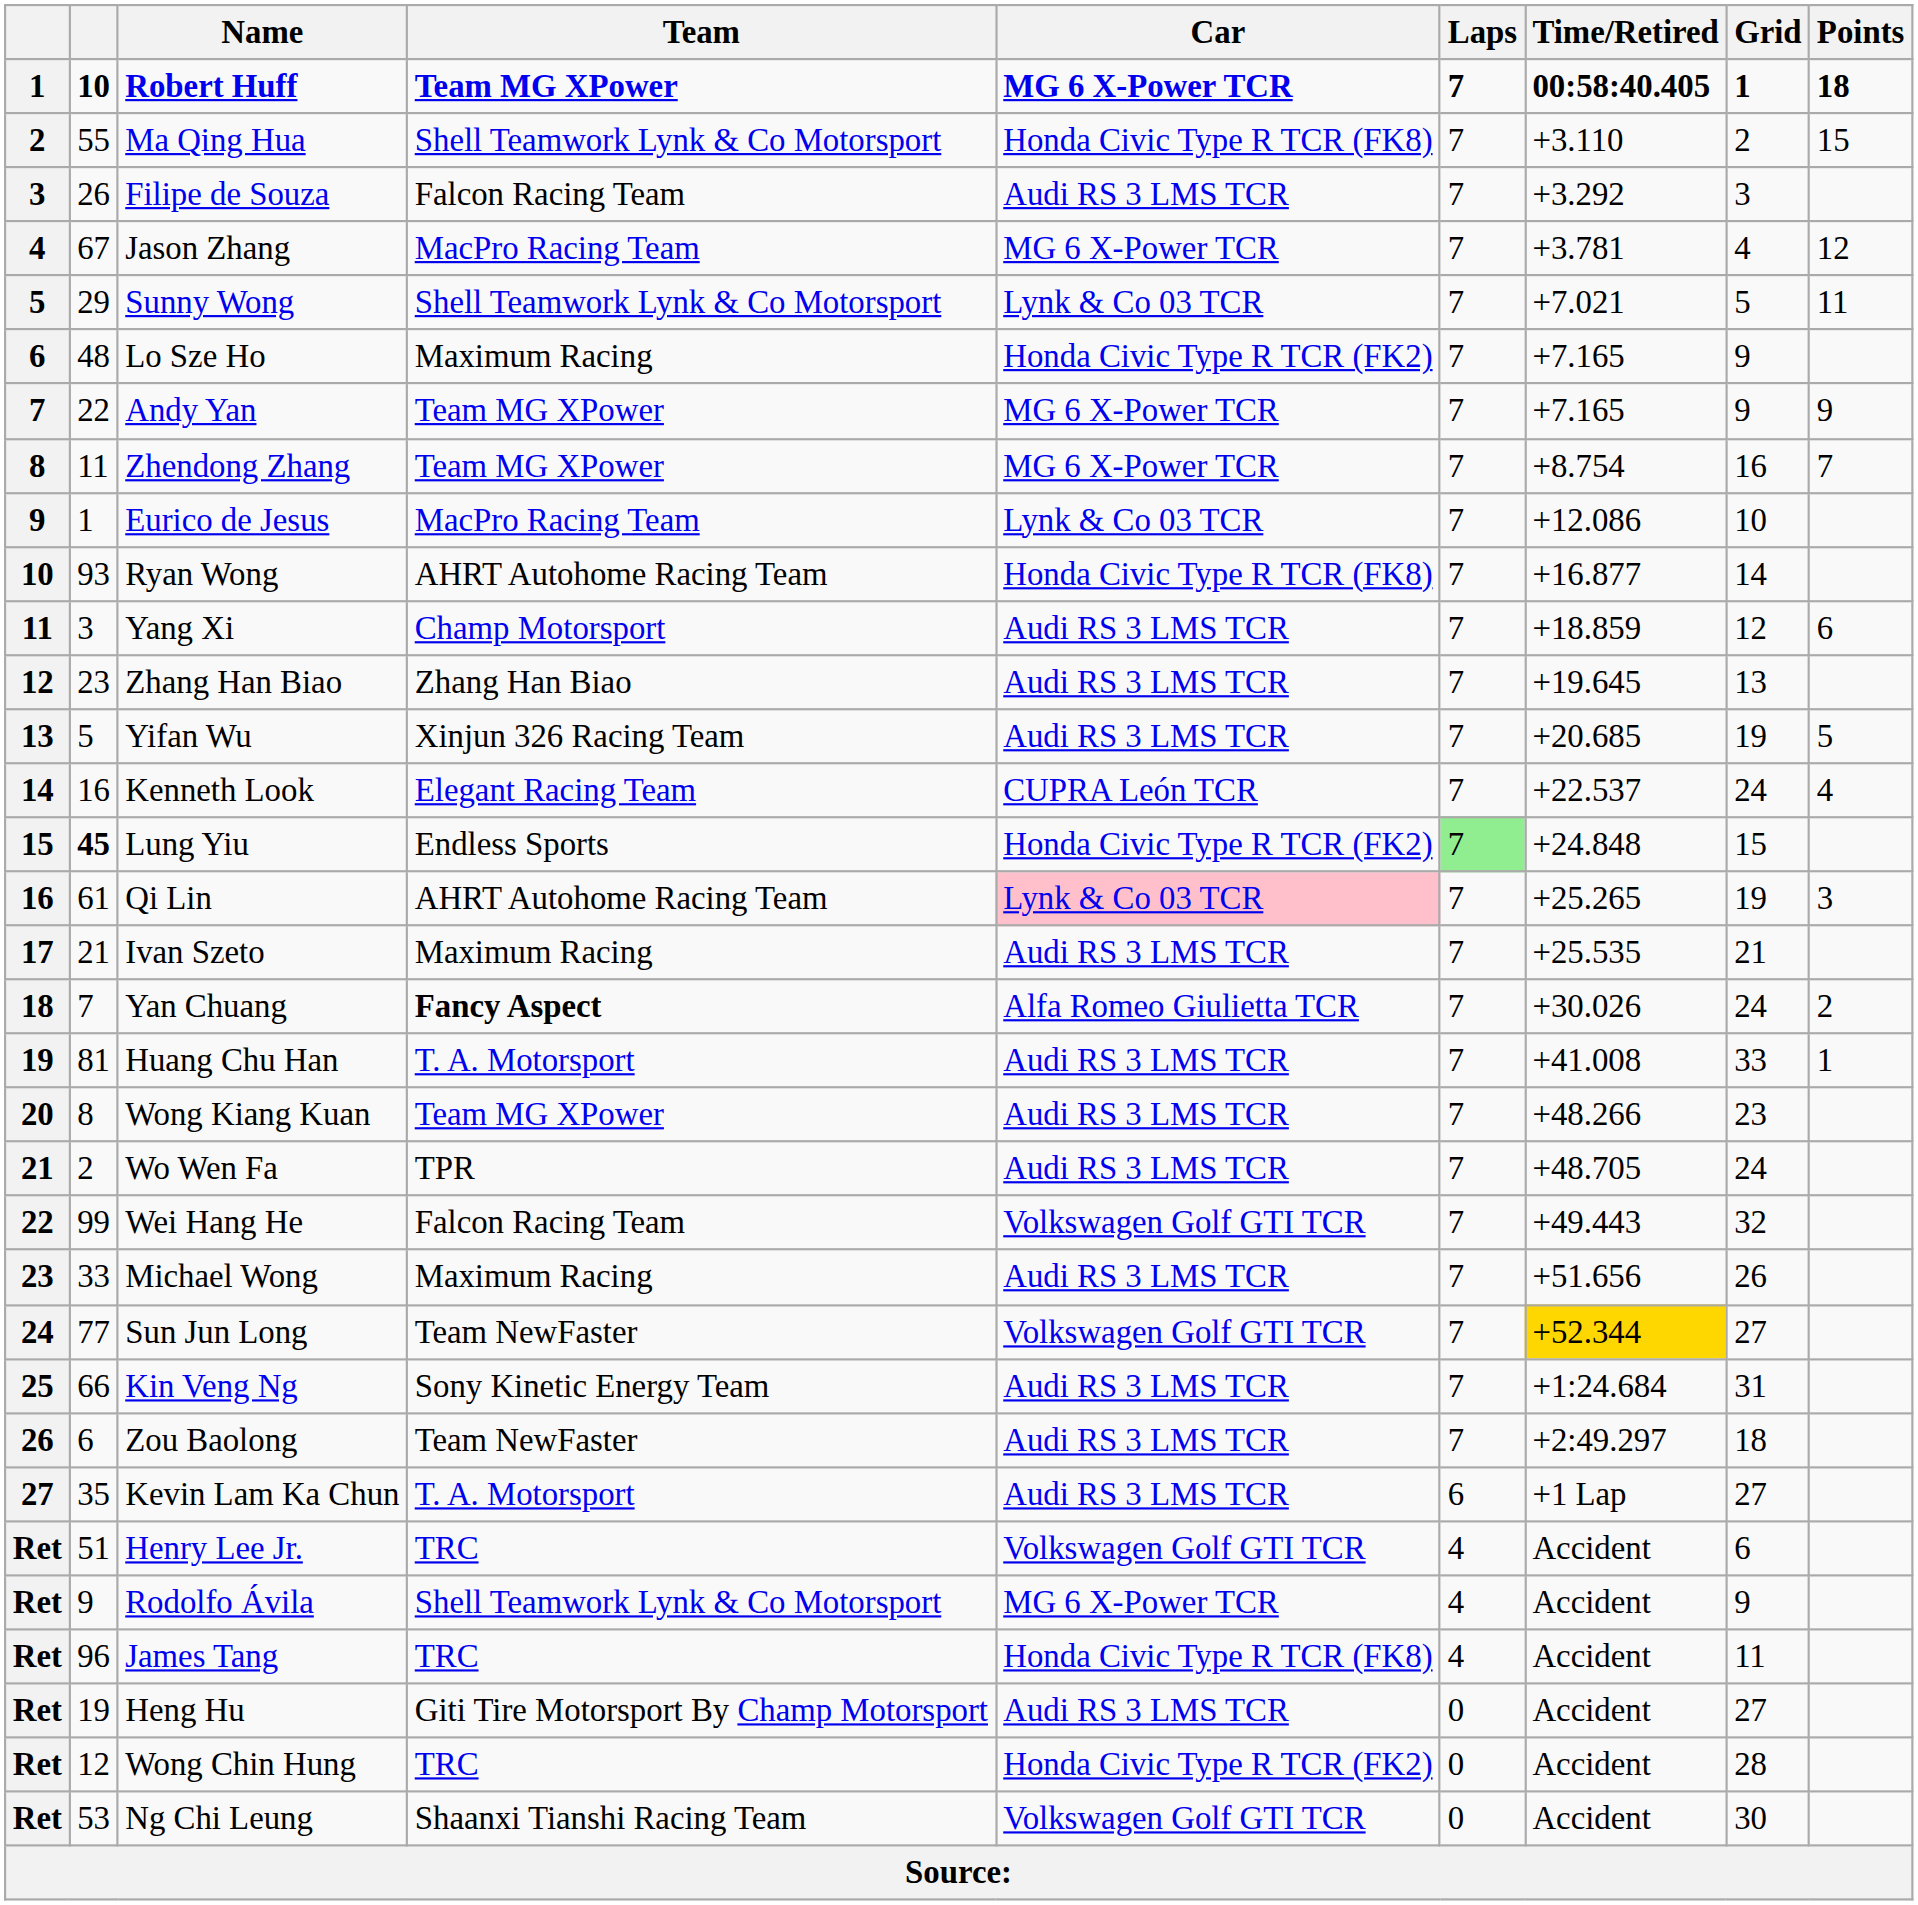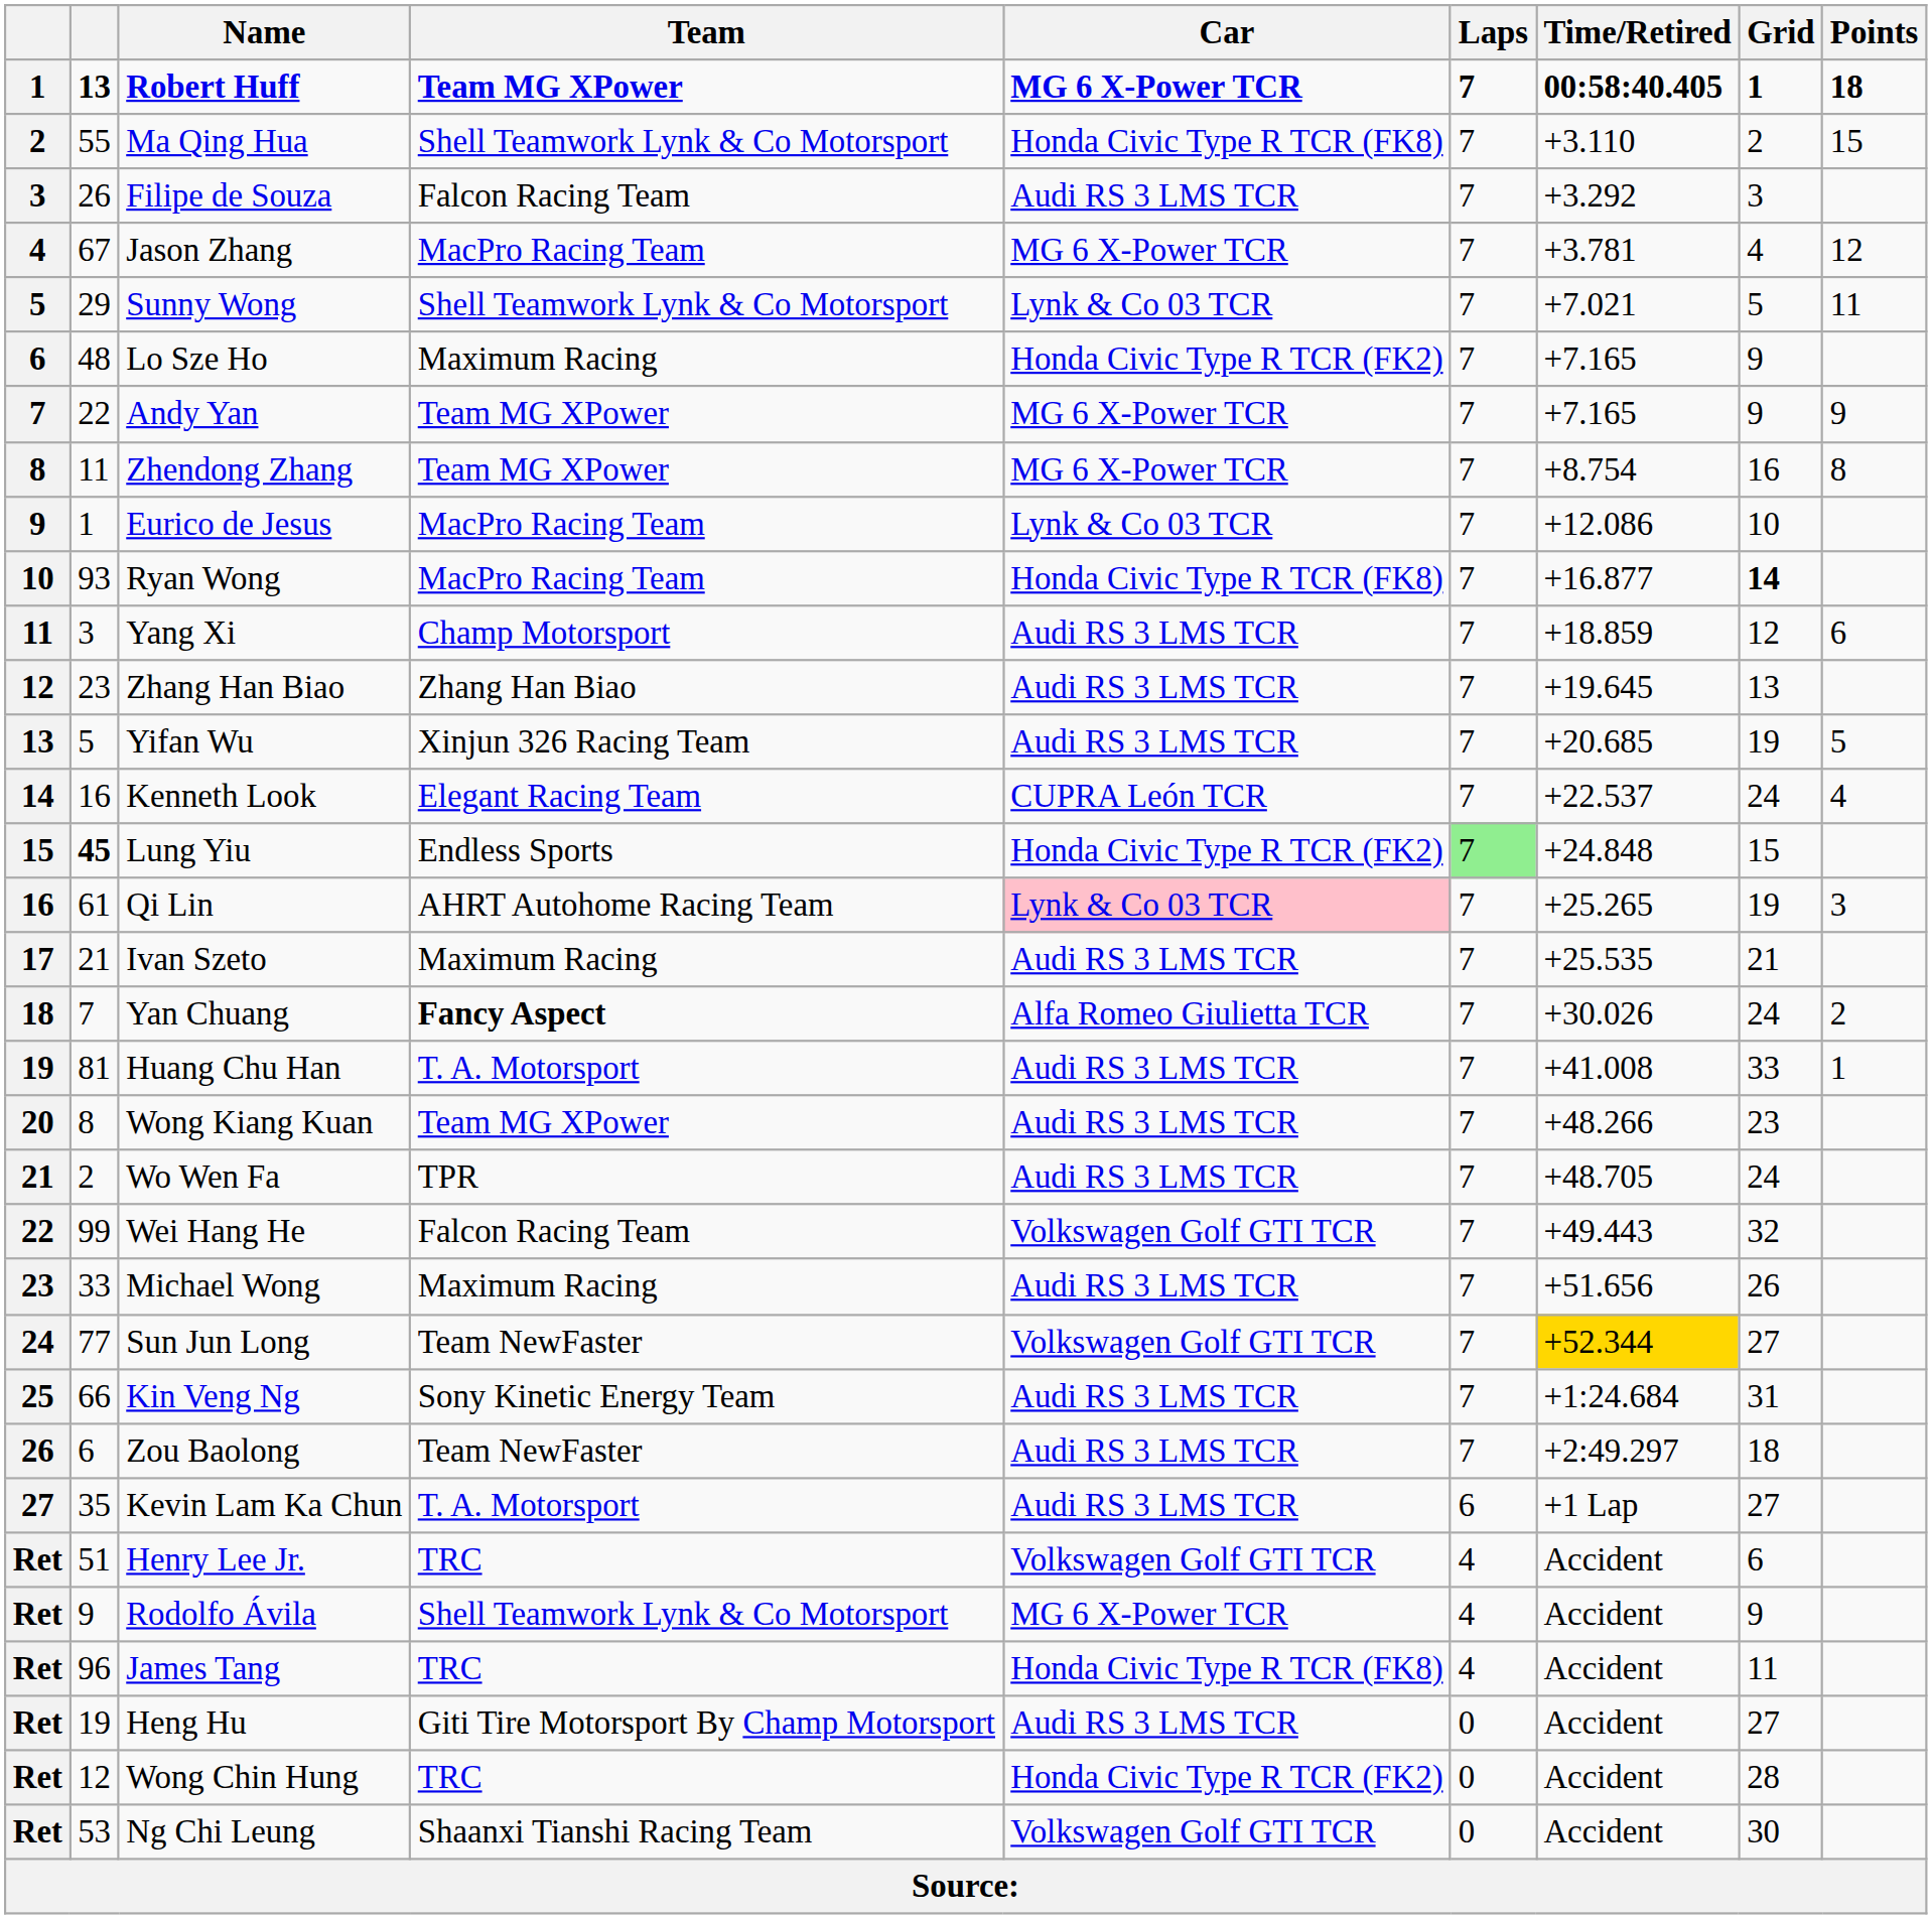 <table class="wikitable sortable" style="font-size: 95%;">
 <tr>
 <th></th>
 <th></th>
 <th>Name</th>
 <th>Team</th>
 <th>Car</th>
 <th>Laps</th>
 <th>Time/Retired</th>
 <th>Grid</th>
 <th>Points</th>
 </tr>
 <tr>
 <th>1</th>
-<td><strong>10</strong></td>
+<td><strong>13</strong></td>
 <td><strong> <a href='#'>Robert Huff</a></strong></td>
 <td><strong><a href='#'>Team MG XPower</a></strong></td>
 <td><strong><a href='#'>MG 6 X-Power TCR</a></strong></td>
 <td><strong>7</strong></td>
 <td><strong>00:58:40.405</strong></td>
 <td><strong>1</strong></td>
 <td><strong>18</strong></td>
 </tr>
 <tr>
 <th>2</th>
 <td>55</td>
 <td> <a href='#'>Ma Qing Hua</a></td>
 <td><a href='#'>Shell Teamwork Lynk & Co Motorsport</a></td>
 <td><a href='#'>Honda Civic Type R TCR (FK8)</a></td>
 <td>7</td>
 <td>+3.110</td>
 <td>2</td>
 <td>15</td>
 </tr>
 <tr>
 <th>3</th>
 <td>26</td>
 <td> <a href='#'>Filipe de Souza</a></td>
 <td>Falcon Racing Team</td>
 <td><a href='#'>Audi RS 3 LMS TCR</a></td>
 <td>7</td>
 <td>+3.292</td>
 <td>3</td>
 <td></td>
 </tr>
 <tr>
 <th>4</th>
 <td>67</td>
 <td> Jason Zhang</td>
 <td><a href='#'>MacPro Racing Team</a></td>
 <td><a href='#'>MG 6 X-Power TCR</a></td>
 <td>7</td>
 <td>+3.781</td>
 <td>4</td>
 <td>12</td>
 </tr>
 <tr>
 <th>5</th>
 <td>29</td>
 <td> <a href='#'>Sunny Wong</a></td>
 <td><a href='#'>Shell Teamwork Lynk & Co Motorsport</a></td>
 <td><a href='#'>Lynk & Co 03 TCR</a></td>
 <td>7</td>
 <td>+7.021</td>
 <td>5</td>
 <td>11</td>
 </tr>
 <tr>
 <th>6</th>
 <td>48</td>
 <td> Lo Sze Ho</td>
 <td>Maximum Racing</td>
 <td><a href='#'>Honda Civic Type R TCR (FK2)</a></td>
 <td>7</td>
 <td>+7.165</td>
 <td>9</td>
 <td></td>
 </tr>
 <tr>
 <th>7</th>
 <td>22</td>
 <td> <a href='#'>Andy Yan</a></td>
 <td><a href='#'>Team MG XPower</a></td>
 <td><a href='#'>MG 6 X-Power TCR</a></td>
 <td>7</td>
 <td>+7.165</td>
 <td>9</td>
 <td>9</td>
 </tr>
 <tr>
 <th>8</th>
 <td>11</td>
 <td> <a href='#'>Zhendong Zhang</a></td>
 <td><a href='#'>Team MG XPower</a></td>
 <td><a href='#'>MG 6 X-Power TCR</a></td>
 <td>7</td>
 <td>+8.754</td>
 <td>16</td>
-<td>7</td>
+<td>8</td>
 </tr>
 <tr>
 <th>9</th>
 <td>1</td>
 <td> <a href='#'>Eurico de Jesus</a></td>
 <td><a href='#'>MacPro Racing Team</a></td>
 <td><a href='#'>Lynk & Co 03 TCR</a></td>
 <td>7</td>
 <td>+12.086</td>
 <td>10</td>
 <td></td>
 </tr>
 <tr>
 <th>10</th>
 <td>93</td>
 <td> Ryan Wong</td>
-<td>AHRT Autohome Racing Team</td>
+<td><a href='#'>MacPro Racing Team</a></td>
 <td><a href='#'>Honda Civic Type R TCR (FK8)</a></td>
 <td>7</td>
 <td>+16.877</td>
-<td>14</td>
+<td><strong>14</strong></td>
 <td></td>
 </tr>
 <tr>
 <th>11</th>
 <td>3</td>
 <td> Yang Xi</td>
 <td><a href='#'>Champ Motorsport</a></td>
 <td><a href='#'>Audi RS 3 LMS TCR</a></td>
 <td>7</td>
 <td>+18.859</td>
 <td>12</td>
 <td>6</td>
 </tr>
 <tr>
 <th>12</th>
 <td>23</td>
 <td> Zhang Han Biao</td>
 <td>Zhang Han Biao</td>
 <td><a href='#'>Audi RS 3 LMS TCR</a></td>
 <td>7</td>
 <td>+19.645</td>
 <td>13</td>
 <td></td>
 </tr>
 <tr>
 <th>13</th>
 <td>5</td>
 <td> Yifan Wu</td>
 <td>Xinjun 326 Racing Team</td>
 <td><a href='#'>Audi RS 3 LMS TCR</a></td>
 <td>7</td>
 <td>+20.685</td>
 <td>19</td>
 <td>5</td>
 </tr>
 <tr>
 <th>14</th>
 <td>16</td>
 <td> Kenneth Look</td>
 <td><a href='#'>Elegant Racing Team</a></td>
 <td><a href='#'>CUPRA León TCR</a></td>
 <td>7</td>
 <td>+22.537</td>
 <td>24</td>
 <td>4</td>
 </tr>
 <tr>
 <th>15</th>
 <td><strong>45</strong></td>
 <td> Lung Yiu</td>
 <td>Endless Sports</td>
 <td><a href='#'>Honda Civic Type R TCR (FK2)</a></td>
 <td style="background: lightgreen;">7</td>
 <td>+24.848</td>
 <td>15</td>
 <td></td>
 </tr>
 <tr>
 <th>16</th>
 <td>61</td>
 <td> Qi Lin</td>
 <td>AHRT Autohome Racing Team</td>
 <td style="background: pink;"><a href='#'>Lynk & Co 03 TCR</a></td>
 <td>7</td>
 <td>+25.265</td>
 <td>19</td>
 <td>3</td>
 </tr>
 <tr>
 <th>17</th>
 <td>21</td>
 <td> Ivan Szeto</td>
 <td>Maximum Racing</td>
 <td><a href='#'>Audi RS 3 LMS TCR</a></td>
 <td>7</td>
 <td>+25.535</td>
 <td>21</td>
 <td></td>
 </tr>
 <tr>
 <th>18</th>
 <td>7</td>
 <td> Yan Chuang</td>
 <td><strong>Fancy Aspect</strong></td>
 <td><a href='#'>Alfa Romeo Giulietta TCR</a></td>
 <td>7</td>
 <td>+30.026</td>
 <td>24</td>
 <td>2</td>
 </tr>
 <tr>
 <th>19</th>
 <td>81</td>
 <td> Huang Chu Han</td>
 <td><a href='#'>T. A. Motorsport</a></td>
 <td><a href='#'>Audi RS 3 LMS TCR</a></td>
 <td>7</td>
 <td>+41.008</td>
 <td>33</td>
 <td>1</td>
 </tr>
 <tr>
 <th>20</th>
 <td>8</td>
 <td> Wong Kiang Kuan</td>
 <td><a href='#'>Team MG XPower</a></td>
 <td><a href='#'>Audi RS 3 LMS TCR</a></td>
 <td>7</td>
 <td>+48.266</td>
 <td>23</td>
 <td></td>
 </tr>
 <tr>
 <th>21</th>
 <td>2</td>
 <td> Wo Wen Fa</td>
 <td>TPR</td>
 <td><a href='#'>Audi RS 3 LMS TCR</a></td>
 <td>7</td>
 <td>+48.705</td>
 <td>24</td>
 <td></td>
 </tr>
 <tr>
 <th>22</th>
 <td>99</td>
 <td> Wei Hang He</td>
 <td>Falcon Racing Team</td>
 <td><a href='#'>Volkswagen Golf GTI TCR</a></td>
 <td>7</td>
 <td>+49.443</td>
 <td>32</td>
 <td></td>
 </tr>
 <tr>
 <th>23</th>
 <td>33</td>
 <td> Michael Wong</td>
 <td>Maximum Racing</td>
 <td><a href='#'>Audi RS 3 LMS TCR</a></td>
 <td>7</td>
 <td>+51.656</td>
 <td>26</td>
 <td></td>
 </tr>
 <tr>
 <th>24</th>
 <td>77</td>
 <td> Sun Jun Long</td>
 <td>Team NewFaster</td>
 <td><a href='#'>Volkswagen Golf GTI TCR</a></td>
 <td>7</td>
 <td style="background: gold;">+52.344</td>
 <td>27</td>
 <td></td>
 </tr>
 <tr>
 <th>25</th>
 <td>66</td>
 <td> <a href='#'>Kin Veng Ng</a></td>
 <td>Sony Kinetic Energy Team</td>
 <td><a href='#'>Audi RS 3 LMS TCR</a></td>
 <td>7</td>
 <td>+1:24.684</td>
 <td>31</td>
 <td></td>
 </tr>
 <tr>
 <th>26</th>
 <td>6</td>
 <td> Zou Baolong</td>
 <td>Team NewFaster</td>
 <td><a href='#'>Audi RS 3 LMS TCR</a></td>
 <td>7</td>
 <td>+2:49.297</td>
 <td>18</td>
 <td></td>
 </tr>
 <tr>
 <th>27</th>
 <td>35</td>
 <td> Kevin Lam Ka Chun</td>
 <td><a href='#'>T. A. Motorsport</a></td>
 <td><a href='#'>Audi RS 3 LMS TCR</a></td>
 <td>6</td>
 <td>+1 Lap</td>
 <td>27</td>
 <td></td>
 </tr>
 <tr>
 <th>Ret</th>
 <td>51</td>
 <td> <a href='#'>Henry Lee Jr.</a></td>
 <td><a href='#'>TRC</a></td>
 <td><a href='#'>Volkswagen Golf GTI TCR</a></td>
 <td>4</td>
 <td>Accident</td>
 <td>6</td>
 <td></td>
 </tr>
 <tr>
 <th>Ret</th>
 <td>9</td>
 <td> <a href='#'>Rodolfo Ávila</a></td>
 <td><a href='#'>Shell Teamwork Lynk & Co Motorsport</a></td>
 <td><a href='#'>MG 6 X-Power TCR</a></td>
 <td>4</td>
 <td>Accident</td>
 <td>9</td>
 <td></td>
 </tr>
 <tr>
 <th>Ret</th>
 <td>96</td>
 <td> <a href='#'>James Tang</a></td>
 <td><a href='#'>TRC</a></td>
 <td><a href='#'>Honda Civic Type R TCR (FK8)</a></td>
 <td>4</td>
 <td>Accident</td>
 <td>11</td>
 <td></td>
 </tr>
 <tr>
 <th>Ret</th>
 <td>19</td>
 <td> Heng Hu</td>
 <td>Giti Tire Motorsport By <a href='#'>Champ Motorsport</a></td>
 <td><a href='#'>Audi RS 3 LMS TCR</a></td>
 <td>0</td>
 <td>Accident</td>
 <td>27</td>
 <td></td>
 </tr>
 <tr>
 <th>Ret</th>
 <td>12</td>
 <td> Wong Chin Hung</td>
 <td><a href='#'>TRC</a></td>
 <td><a href='#'>Honda Civic Type R TCR (FK2)</a></td>
 <td>0</td>
 <td>Accident</td>
 <td>28</td>
 <td></td>
 </tr>
 <tr>
 <th>Ret</th>
 <td>53</td>
 <td> Ng Chi Leung</td>
 <td>Shaanxi Tianshi Racing Team</td>
 <td><a href='#'>Volkswagen Golf GTI TCR</a></td>
 <td>0</td>
 <td>Accident</td>
 <td>30</td>
 <td></td>
 </tr>
 <tr>
 <th colspan=9>Source:</th>
 </tr>
 </table>
